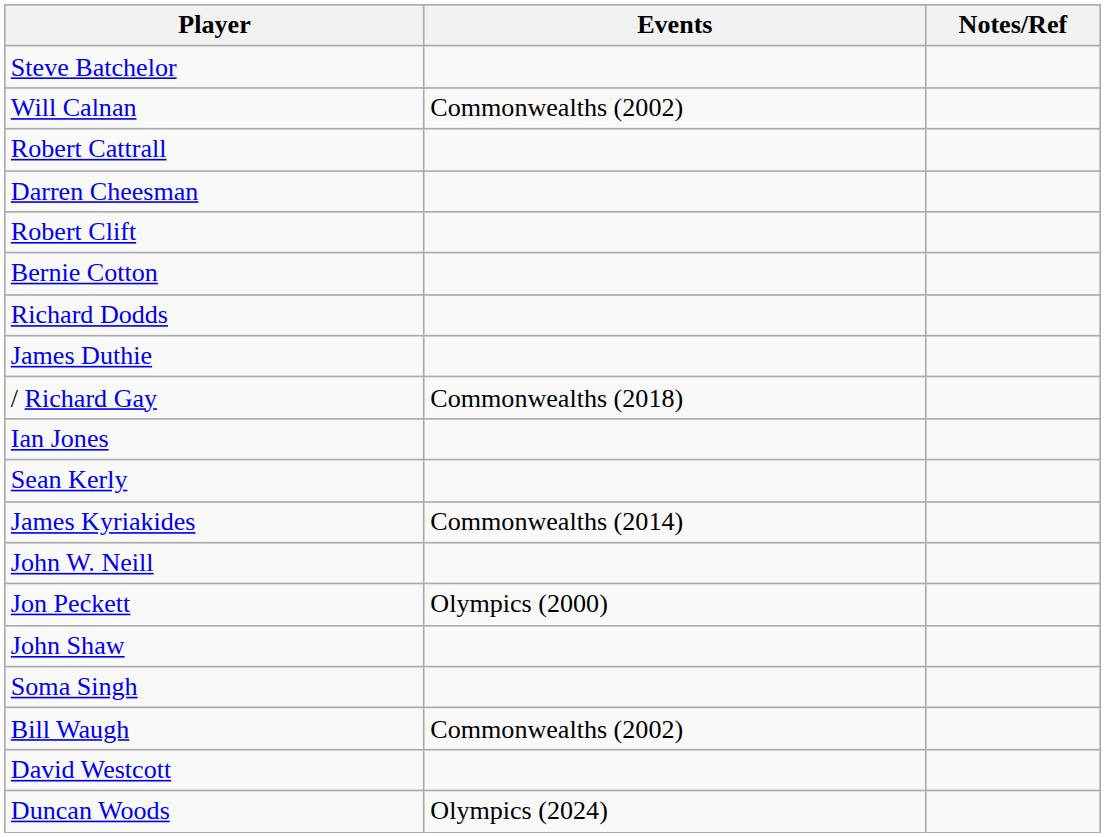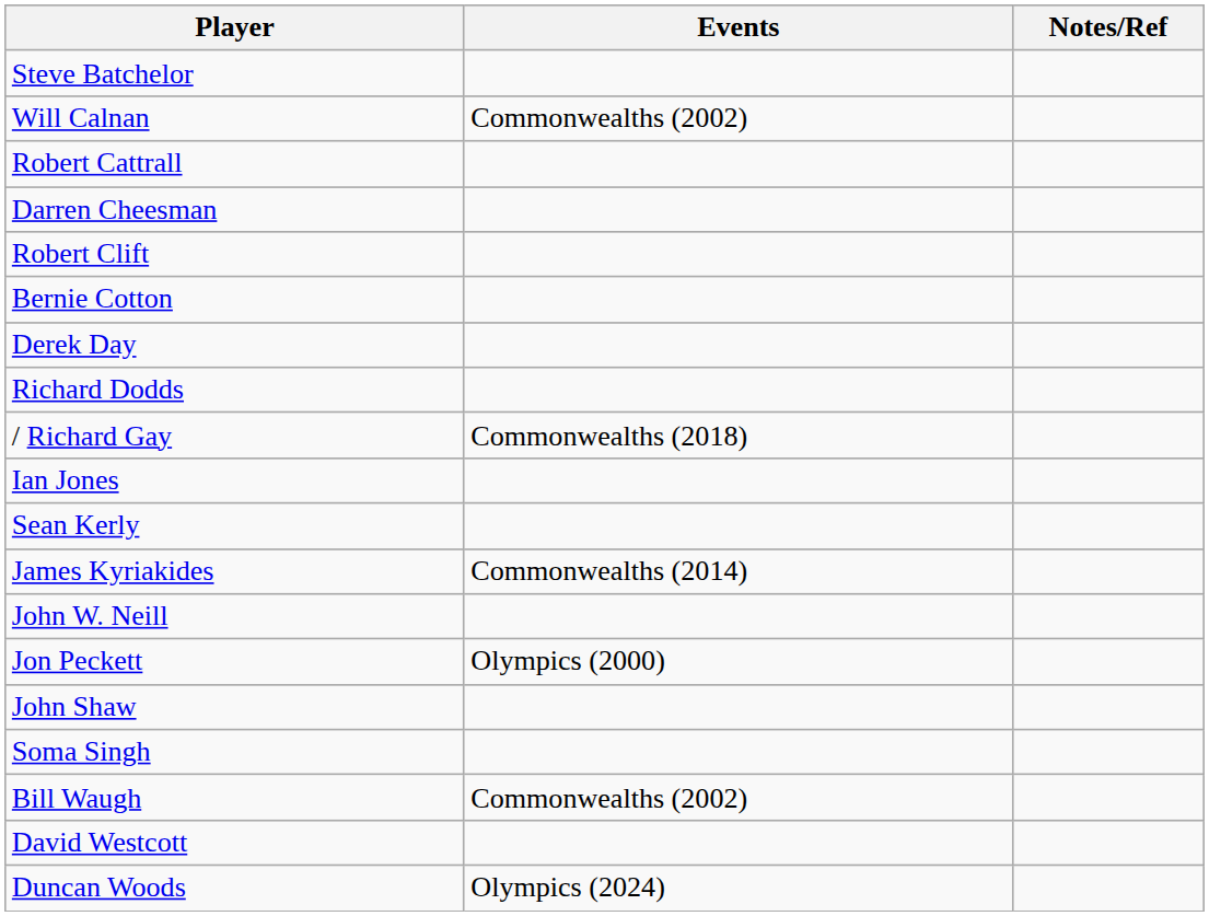 <table class="wikitable">
 <tr>
 <th width=250>Player</th>
 <th width=300>Events</th>
 <th width=100>Notes/Ref</th>
 </tr>
 <tr>
 <td> <a href='#'>Steve Batchelor</a></td>
 <td></td>
 <td></td>
 </tr>
 <tr>
 <td> <a href='#'>Will Calnan</a></td>
 <td>Commonwealths (2002)</td>
 <td></td>
 </tr>
 <tr>
 <td> <a href='#'>Robert Cattrall</a></td>
 <td></td>
 <td></td>
 </tr>
 <tr>
 <td> <a href='#'>Darren Cheesman</a></td>
 <td></td>
 <td></td>
 </tr>
 <tr>
 <td> <a href='#'>Robert Clift</a></td>
 <td></td>
 <td></td>
 </tr>
 <tr>
 <td> <a href='#'>Bernie Cotton</a></td>
 <td></td>
 <td></td>
 </tr>
 <tr>
-<td> <a href='#'>Richard Dodds</a></td>
+<td> <a href='#'>Derek Day</a></td>
 <td></td>
 <td></td>
 </tr>
 <tr>
-<td> <a href='#'>James Duthie</a></td>
+<td> <a href='#'>Richard Dodds</a></td>
 <td></td>
 <td></td>
 </tr>
 <tr>
 <td>/ <a href='#'>Richard Gay</a></td>
 <td>Commonwealths (2018)</td>
 <td></td>
 </tr>
 <tr>
 <td> <a href='#'>Ian Jones</a></td>
 <td></td>
 <td></td>
 </tr>
 <tr>
 <td> <a href='#'>Sean Kerly</a></td>
 <td></td>
 <td></td>
 </tr>
 <tr>
 <td> <a href='#'>James Kyriakides</a></td>
 <td>Commonwealths (2014)</td>
 <td></td>
 </tr>
 <tr>
 <td> <a href='#'>John W. Neill</a></td>
 <td></td>
 <td></td>
 </tr>
 <tr>
 <td> <a href='#'>Jon Peckett</a></td>
 <td>Olympics (2000)</td>
 <td></td>
 </tr>
 <tr>
 <td> <a href='#'>John Shaw</a></td>
 <td></td>
 <td></td>
 </tr>
 <tr>
 <td> <a href='#'>Soma Singh</a></td>
 <td></td>
 <td></td>
 </tr>
 <tr>
 <td> <a href='#'>Bill Waugh</a></td>
 <td>Commonwealths (2002)</td>
 <td></td>
 </tr>
 <tr>
 <td> <a href='#'>David Westcott</a></td>
 <td></td>
 <td></td>
 </tr>
 <tr>
 <td> <a href='#'>Duncan Woods</a></td>
 <td>Olympics (2024)</td>
 <td></td>
 </tr>
 </table>
